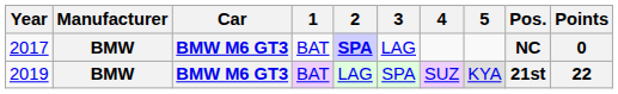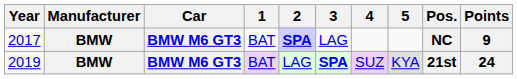 <table class="wikitable" style="text-align:center; font-size:90%">
 <tr>
 <th>Year</th>
 <th>Manufacturer</th>
 <th>Car</th>
 <th>1</th>
 <th>2</th>
 <th>3</th>
 <th>4</th>
 <th>5</th>
 <th>Pos.</th>
 <th>Points</th>
 </tr>
 <tr>
 <td><a href='#'>2017</a></td>
 <th>BMW</th>
 <th><a href='#'>BMW M6 GT3</a></th>
 <td><a href='#'>BAT</a></td>
 <td style="background:#CFCFFF;"><strong><a href='#'>SPA</a><br></strong></td>
 <td><a href='#'>LAG</a></td>
 <td></td>
 <td></td>
 <th>NC</th>
-<th>0</th>
+<th>9</th>
 </tr>
 <tr>
 <td><a href='#'>2019</a></td>
 <th>BMW</th>
 <th><a href='#'>BMW M6 GT3</a></th>
 <td style="background:#EFCFFF;"><a href='#'>BAT</a><br></td>
 <td style="background:#DFFFDF;"><a href='#'>LAG</a><br></td>
-<td style="background:#DFFFDF;"><a href='#'>SPA</a><br></td>
+<td style="background:#DFFFDF;"><strong><a href='#'>SPA</a><br></strong></td>
 <td style="background:#EFCFFF;"><a href='#'>SUZ</a><br></td>
 <td style="background:#DFDFDF;"><a href='#'>KYA</a><br></td>
 <th>21st</th>
-<th>22</th>
+<th>24</th>
 </tr>
 </table>
